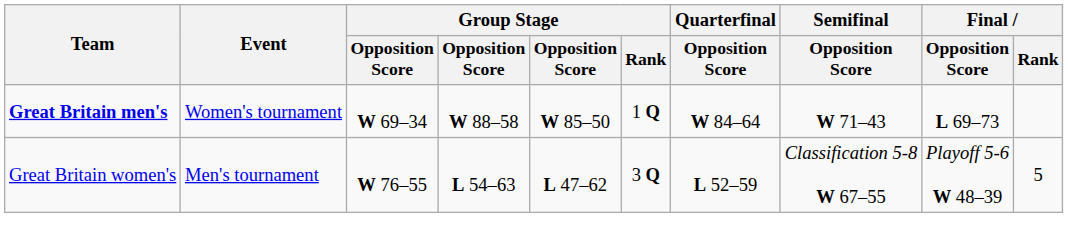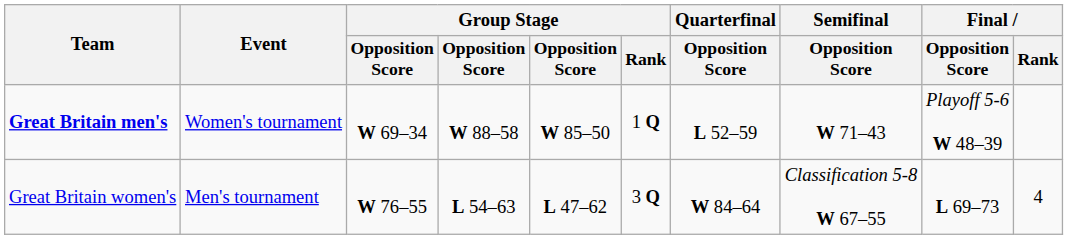 <table class=wikitable style=font-size:90%;text-align:center>
 <tr>
 <th rowspan=2>Team</th>
 <th rowspan=2>Event</th>
 <th colspan=4>Group Stage</th>
 <th>Quarterfinal</th>
 <th>Semifinal</th>
 <th colspan=2>Final / </th>
 </tr>
 <tr style=font-size:95%>
 <th>Opposition<br>Score</th>
 <th>Opposition<br>Score</th>
 <th>Opposition<br>Score</th>
 <th>Rank</th>
 <th>Opposition<br>Score</th>
 <th>Opposition<br>Score</th>
 <th>Opposition<br>Score</th>
 <th>Rank</th>
 </tr>
 <tr>
 <td align=left><a href='#'><strong>Great Britain men's</strong></a></td>
 <td align=left><a href='#'>Women's tournament</a></td>
 <td><br><strong>W</strong> 69–34</td>
 <td><br><strong>W</strong> 88–58</td>
 <td><br><strong>W</strong> 85–50</td>
 <td>1 <strong>Q</strong></td>
-<td><br><strong>W</strong> 84–64</td>
+<td><br><strong>L</strong> 52–59</td>
 <td><br><strong>W</strong> 71–43</td>
-<td><br><strong>L</strong> 69–73</td>
+<td><em>Playoff 5-6</em><br><br><strong>W</strong> 48–39</td>
 <td></td>
 </tr>
 <tr>
 <td align=left><a href='#'>Great Britain women's</a></td>
 <td align=left><a href='#'>Men's tournament</a></td>
 <td><br><strong>W</strong> 76–55</td>
 <td><br><strong>L</strong> 54–63</td>
 <td><br><strong>L</strong> 47–62</td>
 <td>3 <strong>Q</strong></td>
-<td><br><strong>L</strong> 52–59</td>
+<td><br><strong>W</strong> 84–64</td>
 <td><em>Classification 5-8</em><br><br><strong>W</strong> 67–55</td>
-<td><em>Playoff 5-6</em><br><br><strong>W</strong> 48–39</td>
-<td>5</td>
+<td><br><strong>L</strong> 69–73</td>
+<td>4</td>
 </tr>
 </table>
